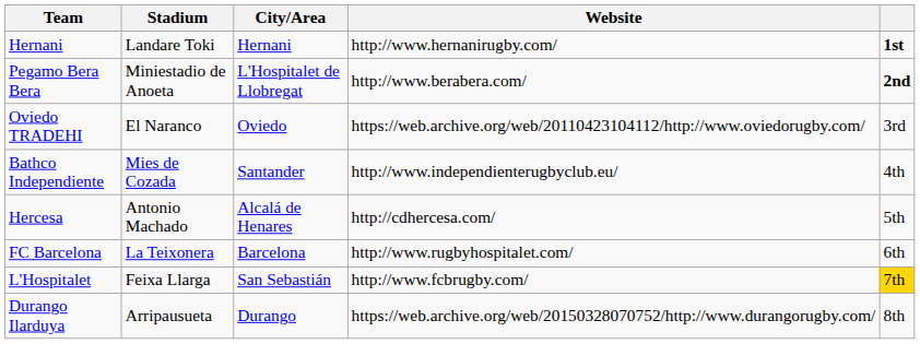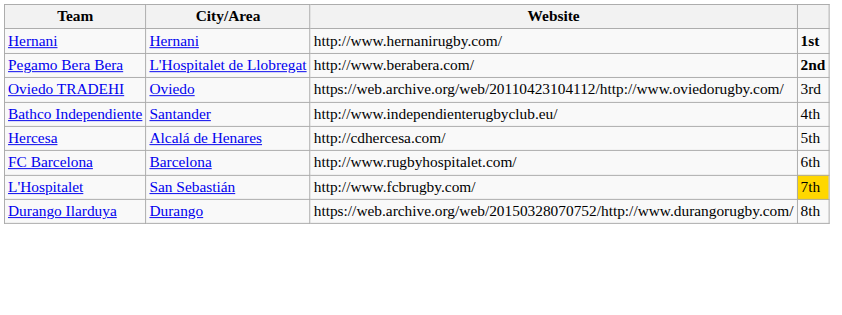 <table class="wikitable sortable">
 <tr>
 <th>Team</th>
-<th>Stadium</th>
 <th>City/Area</th>
 <th>Website</th>
 <th></th>
 </tr>
 <tr>
 <td><a href='#'>Hernani</a></td>
-<td>Landare Toki</td>
 <td><a href='#'>Hernani</a></td>
 <td>http://www.hernanirugby.com/ </td>
 <td><strong>1st</strong></td>
 </tr>
 <tr>
 <td><a href='#'>Pegamo Bera Bera</a></td>
-<td>Miniestadio de Anoeta</td>
 <td><a href='#'>L'Hospitalet de Llobregat</a></td>
 <td>http://www.berabera.com/</td>
 <td><strong>2nd</strong></td>
 </tr>
 <tr>
 <td><a href='#'>Oviedo TRADEHI</a></td>
-<td>El Naranco</td>
 <td><a href='#'>Oviedo</a></td>
 <td>https://web.archive.org/web/20110423104112/http://www.oviedorugby.com/</td>
 <td>3rd</td>
 </tr>
 <tr>
 <td><a href='#'>Bathco Independiente</a></td>
-<td><a href='#'>Mies de Cozada</a></td>
 <td><a href='#'>Santander</a></td>
 <td>http://www.independienterugbyclub.eu/</td>
 <td>4th</td>
 </tr>
 <tr>
 <td><a href='#'>Hercesa</a></td>
-<td>Antonio Machado</td>
 <td><a href='#'>Alcalá de Henares</a></td>
 <td>http://cdhercesa.com/</td>
 <td>5th</td>
 </tr>
 <tr>
 <td><a href='#'>FC Barcelona</a></td>
-<td><a href='#'>La Teixonera</a></td>
 <td><a href='#'>Barcelona</a></td>
 <td>http://www.rugbyhospitalet.com/</td>
 <td>6th</td>
 </tr>
 <tr>
 <td><a href='#'>L'Hospitalet</a></td>
-<td>Feixa Llarga</td>
 <td><a href='#'>San Sebastián</a></td>
 <td>http://www.fcbrugby.com/</td>
 <td style="background: gold;">7th</td>
 </tr>
 <tr>
 <td><a href='#'>Durango Ilarduya</a></td>
-<td>Arripausueta</td>
 <td><a href='#'>Durango</a></td>
 <td>https://web.archive.org/web/20150328070752/http://www.durangorugby.com/</td>
 <td>8th</td>
 </tr>
 </table>
